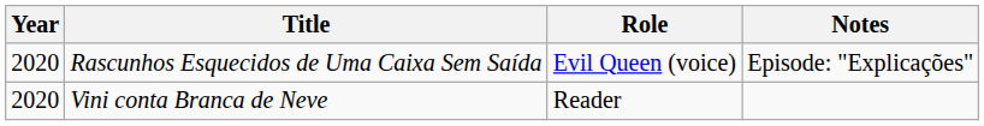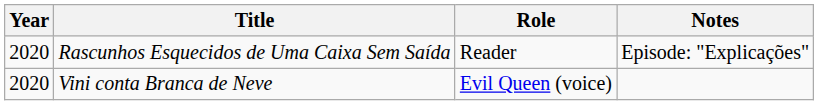 <table class="wikitable">
 <tr>
 <th>Year</th>
 <th>Title</th>
 <th>Role</th>
 <th>Notes</th>
 </tr>
 <tr>
 <td>2020</td>
 <td><em>Rascunhos Esquecidos de Uma Caixa Sem Saída</em></td>
-<td><a href='#'>Evil Queen</a> (voice) </td>
+<td>Reader</td>
 <td>Episode: "Explicações"</td>
 </tr>
 <tr>
 <td>2020</td>
 <td><em>Vini conta Branca de Neve</em></td>
-<td>Reader</td>
+<td><a href='#'>Evil Queen</a> (voice) </td>
 <td></td>
 </tr>
 </table>
